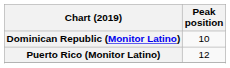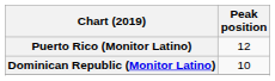 <table class="wikitable sortable plainrowheaders">
 <tr>
 <th>Chart (2019)</th>
 <th>Peak<br>position</th>
 </tr>
 <tr>
+<th scope="row">Puerto Rico (Monitor Latino)</th>
+<td style="text-align:center">12</td>
+</tr>
+<tr>
 <th scope="row">Dominican Republic (<a href='#'>Monitor Latino</a>)</th>
 <td style="text-align:center">10</td>
-</tr>
-<tr>
-<th scope="row">Puerto Rico (Monitor Latino)</th>
-<td style="text-align:center">12</td>
 </tr>
 <tr>
 </tr>
 <tr>
 </tr>
 </table>
